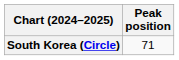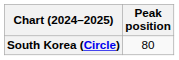 <table class="wikitable plainrowheaders">
 <tr>
 <th scope="col">Chart (2024–2025)</th>
 <th scope="col">Peak<br>position</th>
 </tr>
 <tr>
 <th scope="row">South Korea (<a href='#'>Circle</a>)</th>
-<td style="text-align:center">71</td>
+<td style="text-align:center">80</td>
 </tr>
 </table>
